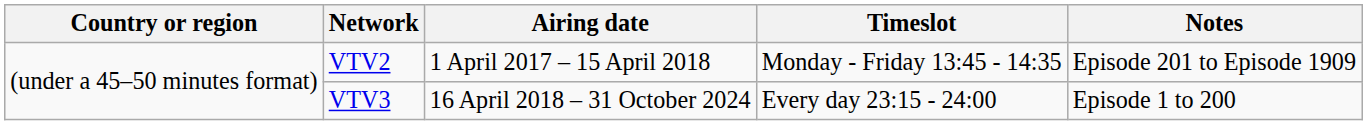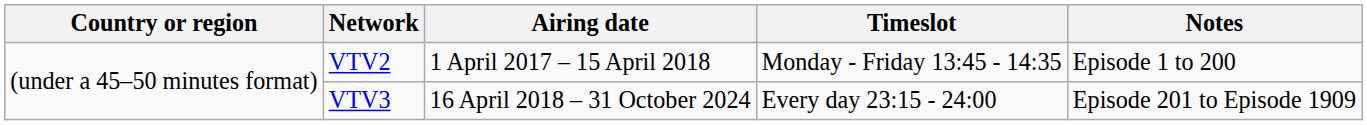 <table class="wikitable">
 <tr>
 <th>Country or region</th>
 <th>Network</th>
 <th>Airing date</th>
 <th>Timeslot</th>
 <th>Notes</th>
 </tr>
 <tr>
 <td rowspan="2"> (under a 45–50 minutes format)</td>
 <td><a href='#'>VTV2</a></td>
 <td>1 April 2017 – 15 April 2018</td>
 <td>Monday - Friday 13:45 - 14:35</td>
-<td>Episode 201 to Episode 1909</td>
+<td>Episode 1 to 200</td>
 </tr>
 <tr>
 <td><a href='#'>VTV3</a></td>
 <td>16 April 2018 – 31 October 2024</td>
 <td>Every day 23:15 - 24:00</td>
-<td>Episode 1 to 200</td>
+<td>Episode 201 to Episode 1909</td>
 </tr>
 </table>
